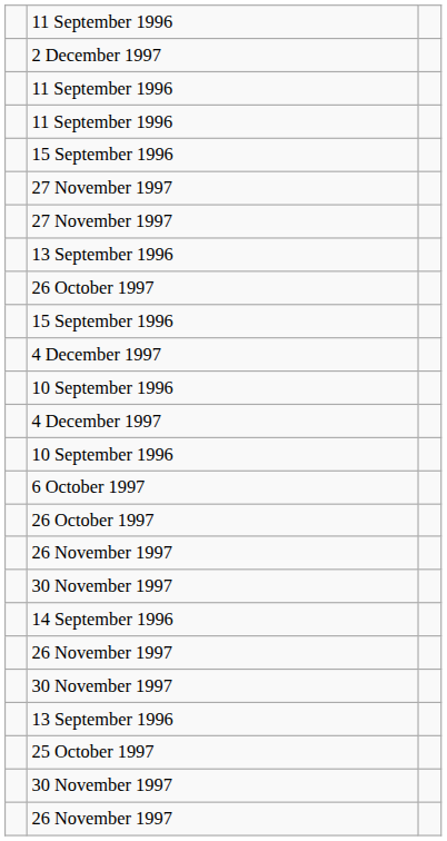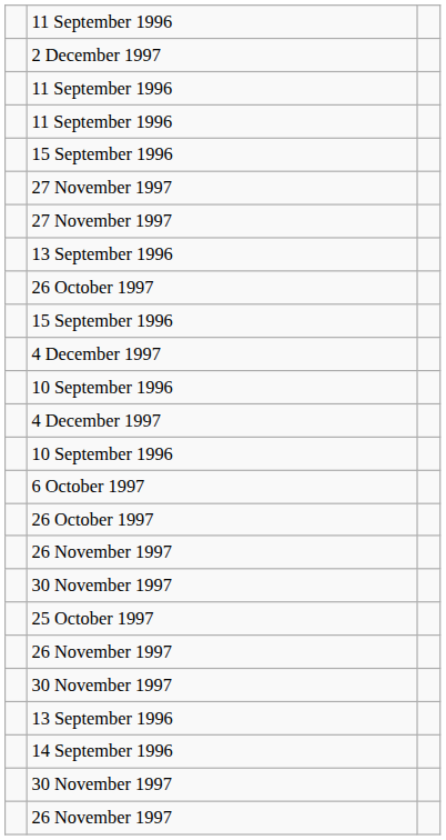 <table class="wikitable" style="font-size: 89%; float: left; width: 24em; margin-right: 1em;height: 650px;">
 <tr>
 <td></td>
 <td>11 September 1996</td>
 <td></td>
 </tr>
 <tr>
 <td></td>
 <td>2 December 1997</td>
 <td></td>
 </tr>
 <tr>
 <td></td>
 <td>11 September 1996</td>
 <td></td>
 </tr>
 <tr>
 <td></td>
 <td>11 September 1996</td>
 <td></td>
 </tr>
 <tr>
 <td></td>
 <td>15 September 1996</td>
 <td></td>
 </tr>
 <tr>
 <td></td>
 <td>27 November 1997</td>
 <td></td>
 </tr>
 <tr>
 <td></td>
 <td>27 November 1997</td>
 <td></td>
 </tr>
 <tr>
 <td></td>
 <td>13 September 1996</td>
 <td></td>
 </tr>
 <tr>
 <td></td>
 <td>26 October 1997</td>
 <td></td>
 </tr>
 <tr>
 <td></td>
 <td>15 September 1996</td>
 <td></td>
 </tr>
 <tr>
 <td></td>
 <td>4 December 1997</td>
 <td></td>
 </tr>
 <tr>
 <td></td>
 <td>10 September 1996</td>
 <td></td>
 </tr>
 <tr>
 <td></td>
 <td>4 December 1997</td>
 <td></td>
 </tr>
 <tr>
 <td></td>
 <td>10 September 1996</td>
 <td></td>
 </tr>
 <tr>
 <td></td>
 <td>6 October 1997</td>
 <td></td>
 </tr>
 <tr>
 <td></td>
 <td>26 October 1997</td>
 <td></td>
 </tr>
 <tr>
 <td></td>
 <td>26 November 1997</td>
 <td></td>
 </tr>
 <tr>
 <td></td>
 <td>30 November 1997</td>
 <td></td>
 </tr>
 <tr>
 <td></td>
-<td>14 September 1996</td>
+<td>25 October 1997</td>
 <td></td>
 </tr>
 <tr>
 <td></td>
 <td>26 November 1997</td>
 <td></td>
 </tr>
 <tr>
 <td></td>
 <td>30 November 1997</td>
 <td></td>
 </tr>
 <tr>
 <td></td>
 <td>13 September 1996</td>
 <td></td>
 </tr>
 <tr>
 <td></td>
-<td>25 October 1997</td>
+<td>14 September 1996</td>
 <td></td>
 </tr>
 <tr>
 <td></td>
 <td>30 November 1997</td>
 <td></td>
 </tr>
 <tr>
 <td></td>
 <td>26 November 1997</td>
 <td></td>
 </tr>
 </table>
